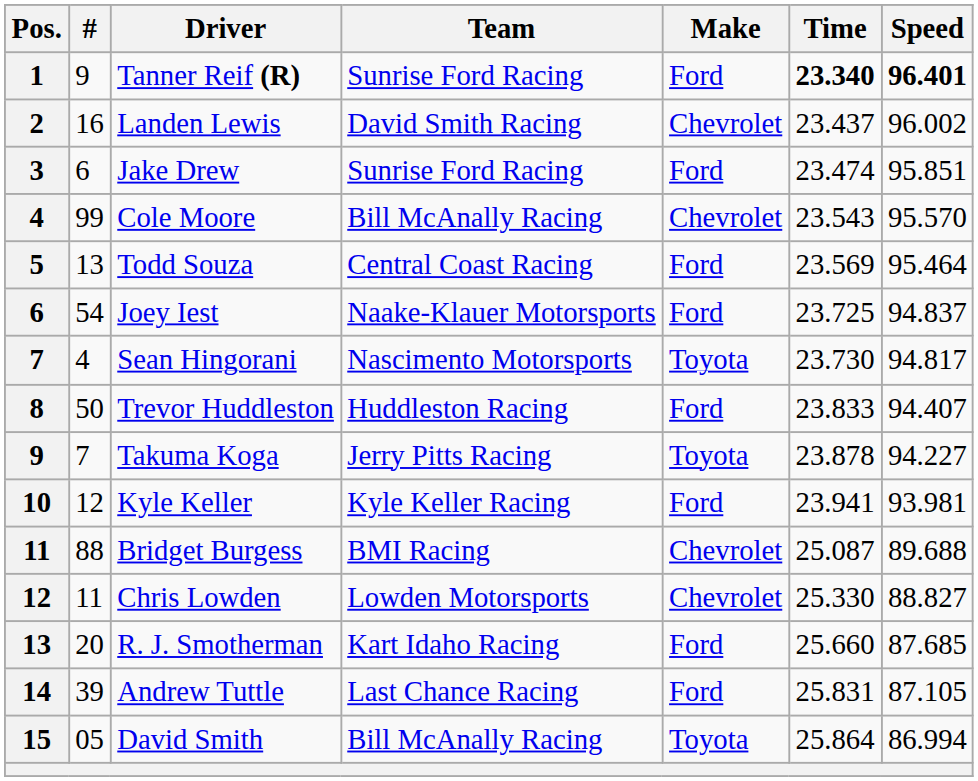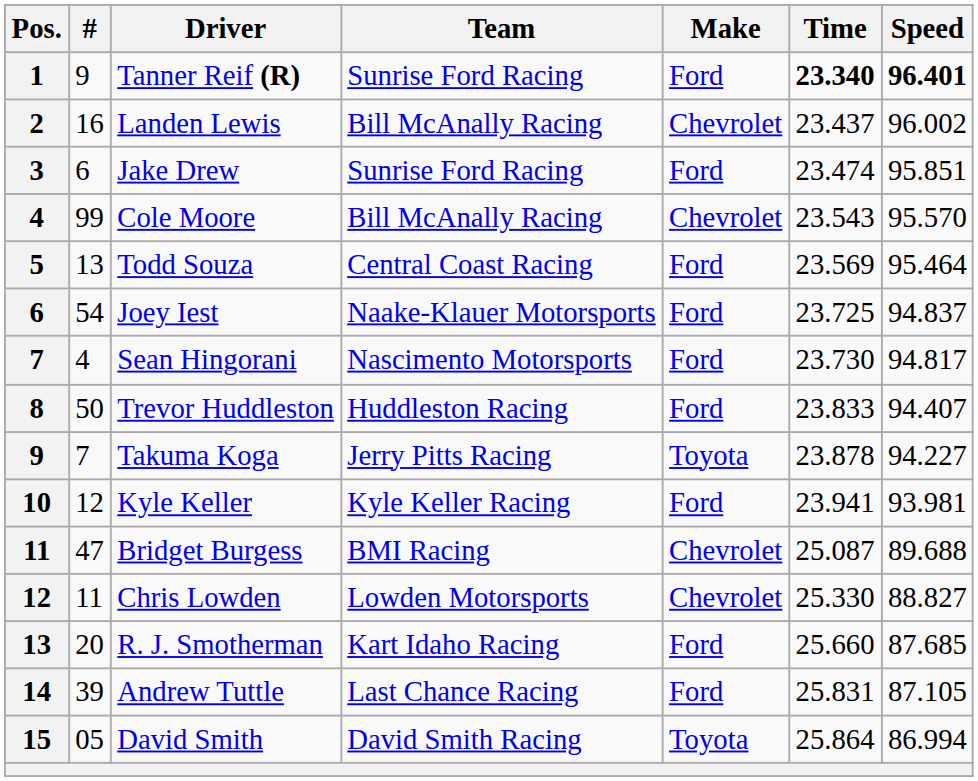 <table class="wikitable" style="font-size:95%">
 <tr>
 <th>Pos.</th>
 <th>#</th>
 <th>Driver</th>
 <th>Team</th>
 <th>Make</th>
 <th>Time</th>
 <th>Speed</th>
 </tr>
 <tr>
 <th>1</th>
 <td>9</td>
 <td><a href='#'>Tanner Reif</a> <strong>(R)</strong></td>
 <td><a href='#'>Sunrise Ford Racing</a></td>
 <td><a href='#'>Ford</a></td>
 <td><strong>23.340</strong></td>
 <td><strong>96.401</strong></td>
 </tr>
 <tr>
 <th>2</th>
 <td>16</td>
 <td><a href='#'>Landen Lewis</a></td>
-<td><a href='#'>David Smith Racing</a></td>
+<td><a href='#'>Bill McAnally Racing</a></td>
 <td><a href='#'>Chevrolet</a></td>
 <td>23.437</td>
 <td>96.002</td>
 </tr>
 <tr>
 <th>3</th>
 <td>6</td>
 <td><a href='#'>Jake Drew</a></td>
 <td><a href='#'>Sunrise Ford Racing</a></td>
 <td><a href='#'>Ford</a></td>
 <td>23.474</td>
 <td>95.851</td>
 </tr>
 <tr>
 <th>4</th>
 <td>99</td>
 <td><a href='#'>Cole Moore</a></td>
 <td><a href='#'>Bill McAnally Racing</a></td>
 <td><a href='#'>Chevrolet</a></td>
 <td>23.543</td>
 <td>95.570</td>
 </tr>
 <tr>
 <th>5</th>
 <td>13</td>
 <td><a href='#'>Todd Souza</a></td>
 <td><a href='#'>Central Coast Racing</a></td>
 <td><a href='#'>Ford</a></td>
 <td>23.569</td>
 <td>95.464</td>
 </tr>
 <tr>
 <th>6</th>
 <td>54</td>
 <td><a href='#'>Joey Iest</a></td>
 <td><a href='#'>Naake-Klauer Motorsports</a></td>
 <td><a href='#'>Ford</a></td>
 <td>23.725</td>
 <td>94.837</td>
 </tr>
 <tr>
 <th>7</th>
 <td>4</td>
 <td><a href='#'>Sean Hingorani</a></td>
 <td><a href='#'>Nascimento Motorsports</a></td>
-<td><a href='#'>Toyota</a></td>
+<td><a href='#'>Ford</a></td>
 <td>23.730</td>
 <td>94.817</td>
 </tr>
 <tr>
 <th>8</th>
 <td>50</td>
 <td><a href='#'>Trevor Huddleston</a></td>
 <td><a href='#'>Huddleston Racing</a></td>
 <td><a href='#'>Ford</a></td>
 <td>23.833</td>
 <td>94.407</td>
 </tr>
 <tr>
 <th>9</th>
 <td>7</td>
 <td><a href='#'>Takuma Koga</a></td>
 <td><a href='#'>Jerry Pitts Racing</a></td>
 <td><a href='#'>Toyota</a></td>
 <td>23.878</td>
 <td>94.227</td>
 </tr>
 <tr>
 <th>10</th>
 <td>12</td>
 <td><a href='#'>Kyle Keller</a></td>
 <td><a href='#'>Kyle Keller Racing</a></td>
 <td><a href='#'>Ford</a></td>
 <td>23.941</td>
 <td>93.981</td>
 </tr>
 <tr>
 <th>11</th>
-<td>88</td>
+<td>47</td>
 <td><a href='#'>Bridget Burgess</a></td>
 <td><a href='#'>BMI Racing</a></td>
 <td><a href='#'>Chevrolet</a></td>
 <td>25.087</td>
 <td>89.688</td>
 </tr>
 <tr>
 <th>12</th>
 <td>11</td>
 <td><a href='#'>Chris Lowden</a></td>
 <td><a href='#'>Lowden Motorsports</a></td>
 <td><a href='#'>Chevrolet</a></td>
 <td>25.330</td>
 <td>88.827</td>
 </tr>
 <tr>
 <th>13</th>
 <td>20</td>
 <td><a href='#'>R. J. Smotherman</a></td>
 <td><a href='#'>Kart Idaho Racing</a></td>
 <td><a href='#'>Ford</a></td>
 <td>25.660</td>
 <td>87.685</td>
 </tr>
 <tr>
 <th>14</th>
 <td>39</td>
 <td><a href='#'>Andrew Tuttle</a></td>
 <td><a href='#'>Last Chance Racing</a></td>
 <td><a href='#'>Ford</a></td>
 <td>25.831</td>
 <td>87.105</td>
 </tr>
 <tr>
 <th>15</th>
 <td>05</td>
 <td><a href='#'>David Smith</a></td>
-<td><a href='#'>Bill McAnally Racing</a></td>
+<td><a href='#'>David Smith Racing</a></td>
 <td><a href='#'>Toyota</a></td>
 <td>25.864</td>
 <td>86.994</td>
 </tr>
 <tr>
 <th colspan="7"></th>
 </tr>
 </table>
